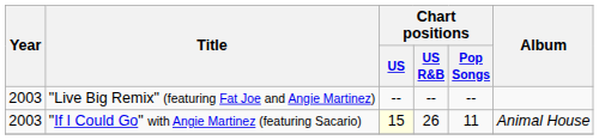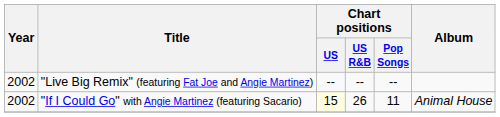 <table class="wikitable">
 <tr>
 <th rowspan=2>Year</th>
 <th rowspan=2>Title</th>
 <th colspan=3>Chart positions</th>
 <th rowspan=2>Album</th>
 </tr>
 <tr>
 <th width="30"><small><a href='#'>US</a></small></th>
 <th width="30"><small><a href='#'>US R&B</a></small></th>
 <th width="30"><small><a href='#'>Pop Songs</a></small></th>
 </tr>
 <tr>
-<td rowspan="1">2003</td>
+<td rowspan="1">2002</td>
 <td>"Live Big Remix" <small>(featuring <a href='#'>Fat Joe</a> and <a href='#'>Angie Martinez</a>)</small></td>
 <td align="center">--</td>
 <td align="center">--</td>
 <td align="center">--</td>
 <td rowspan="1"></td>
 </tr>
 <tr>
-<td rowspan="1">2003</td>
+<td rowspan="1">2002</td>
 <td>"<a href='#'>If I Could Go</a>" <small> with <a href='#'>Angie Martinez</a> (featuring Sacario)</small></td>
 <td align="center" style="background: lightyellow;">15</td>
 <td align="center">26</td>
 <td align="center">11</td>
 <td rowspan="1"><em>Animal House</em></td>
 </tr>
 <tr>
 </tr>
 </table>
